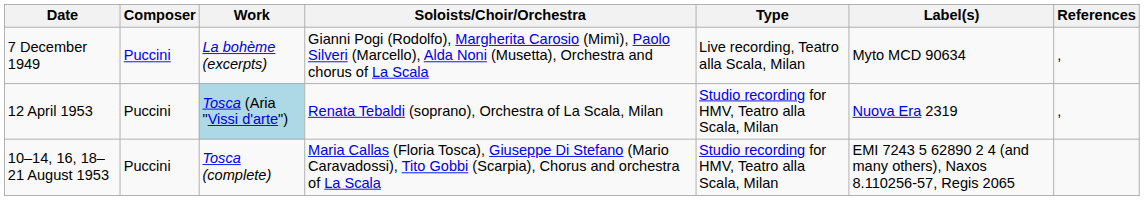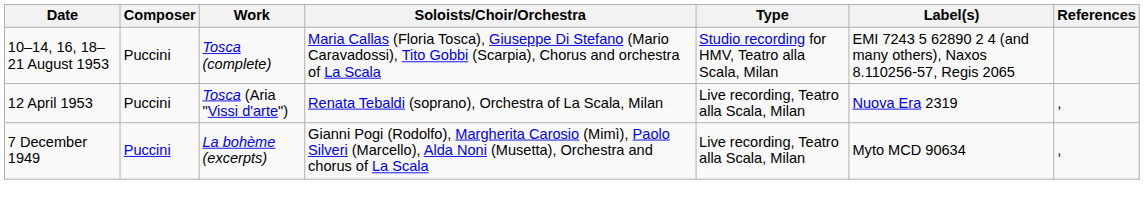 <table class="wikitable">
 <tr>
 <th>Date</th>
 <th>Composer</th>
 <th>Work</th>
 <th>Soloists/Choir/Orchestra</th>
 <th>Type</th>
 <th>Label(s)</th>
 <th>References</th>
 </tr>
 <tr>
+<td>10–14, 16, 18–21 August 1953</td>
+<td>Puccini</td>
+<td><em><a href='#'>Tosca</a> (complete)</em></td>
+<td><a href='#'>Maria Callas</a> (Floria Tosca), <a href='#'>Giuseppe Di Stefano</a> (Mario Caravadossi), <a href='#'>Tito Gobbi</a> (Scarpia), Chorus and orchestra of <a href='#'>La Scala</a></td>
+<td><a href='#'>Studio recording</a> for HMV, Teatro alla Scala, Milan</td>
+<td>EMI 7243 5 62890 2 4 (and many others), Naxos 8.110256-57, Regis 2065</td>
+<td></td>
+</tr>
+<tr>
+<td>12 April 1953</td>
+<td>Puccini</td>
+<td><em><a href='#'>Tosca</a></em> (Aria "<a href='#'>Vissi d'arte</a>")</td>
+<td><a href='#'>Renata Tebaldi</a> (soprano), Orchestra of La Scala, Milan</td>
+<td>Live recording, Teatro alla Scala, Milan</td>
+<td><a href='#'>Nuova Era</a> 2319</td>
+<td>, </td>
+</tr>
+<tr>
 <td>7 December 1949</td>
 <td><a href='#'>Puccini</a></td>
 <td><em><a href='#'>La bohème</a> (excerpts)</em></td>
 <td>Gianni Pogi (Rodolfo), <a href='#'>Margherita Carosio</a> (Mimì), <a href='#'>Paolo Silveri</a> (Marcello), <a href='#'>Alda Noni</a> (Musetta), Orchestra and chorus of <a href='#'>La Scala</a></td>
 <td>Live recording, Teatro alla Scala, Milan</td>
 <td>Myto MCD 90634</td>
 <td>, </td>
 </tr>
-<tr>
-<td>12 April 1953</td>
-<td>Puccini</td>
-<td style="background: lightblue;"><em><a href='#'>Tosca</a></em> (Aria "<a href='#'>Vissi d'arte</a>")</td>
-<td><a href='#'>Renata Tebaldi</a> (soprano), Orchestra of La Scala, Milan</td>
-<td><a href='#'>Studio recording</a> for HMV, Teatro alla Scala, Milan</td>
-<td><a href='#'>Nuova Era</a> 2319</td>
-<td>, </td>
-</tr>
-<tr>
-<td>10–14, 16, 18–21 August 1953</td>
-<td>Puccini</td>
-<td><em><a href='#'>Tosca</a> (complete)</em></td>
-<td><a href='#'>Maria Callas</a> (Floria Tosca), <a href='#'>Giuseppe Di Stefano</a> (Mario Caravadossi), <a href='#'>Tito Gobbi</a> (Scarpia), Chorus and orchestra of <a href='#'>La Scala</a></td>
-<td><a href='#'>Studio recording</a> for HMV, Teatro alla Scala, Milan</td>
-<td>EMI 7243 5 62890 2 4 (and many others), Naxos 8.110256-57, Regis 2065</td>
-<td></td>
-</tr>
 </table>
